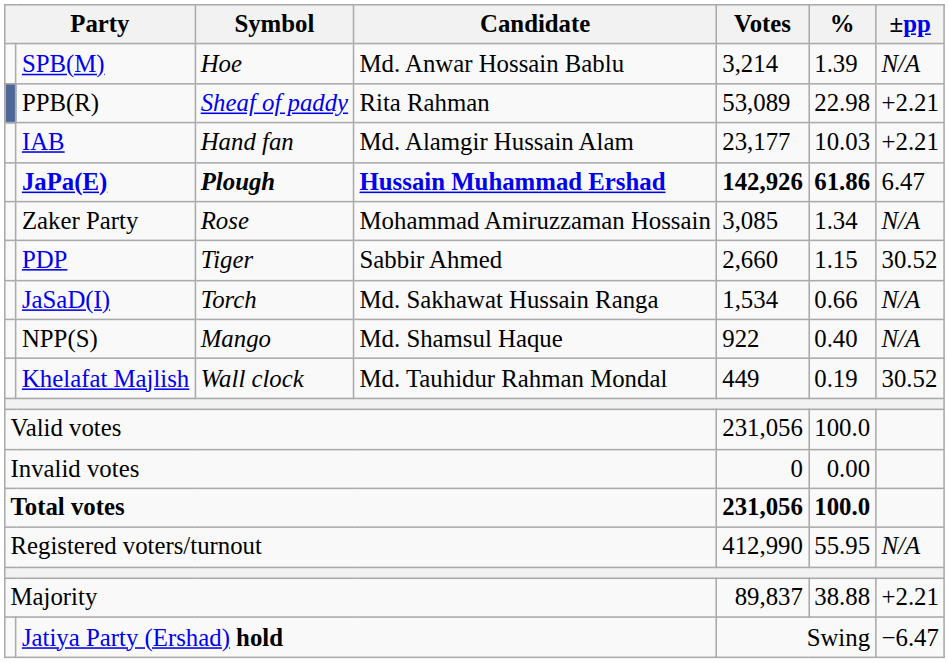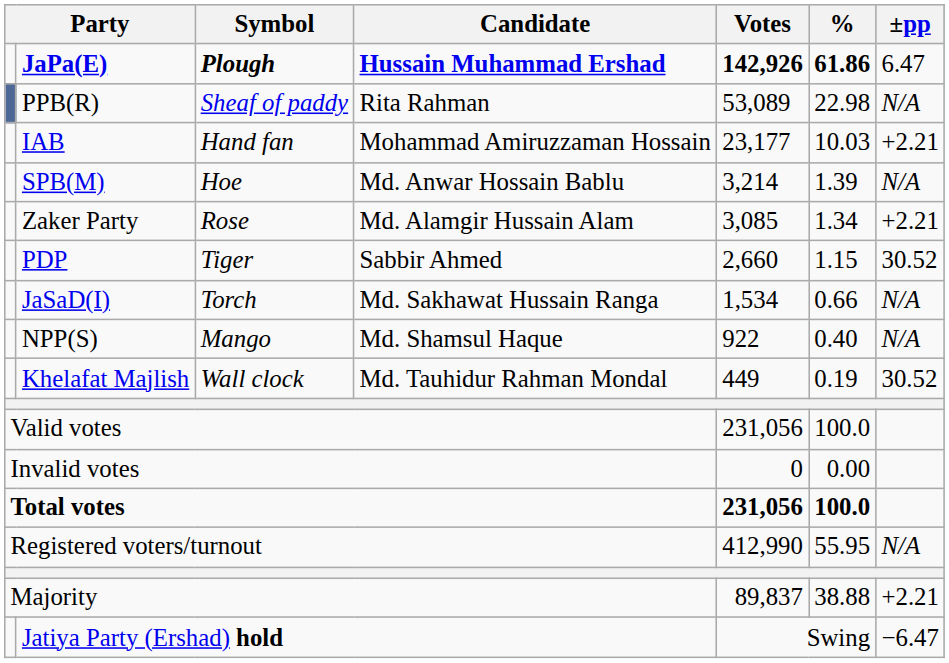 <table class="wikitable defaultleft col5right col6right col7right">
 <tr>
 <th colspan="2">Party</th>
 <th>Symbol</th>
 <th>Candidate</th>
 <th>Votes</th>
 <th>%</th>
 <th>±<a href='#'>pp</a></th>
 </tr>
 <tr>
 <td></td>
+<td><strong><a href='#'>JaPa(E)</a></strong></td>
+<td><strong><em>Plough</em></strong></td>
+<td><strong><a href='#'>Hussain Muhammad Ershad</a></strong></td>
+<td><strong>142,926</strong></td>
+<td><strong>61.86</strong></td>
+<td>6.47</td>
+</tr>
+<tr>
+<td style= "background:#4d6797"></td>
+<td>PPB(R)</td>
+<td><em><a href='#'>Sheaf of paddy</a></em></td>
+<td>Rita Rahman</td>
+<td>53,089</td>
+<td>22.98</td>
+<td><em>N/A</em></td>
+</tr>
+<tr>
+<td></td>
+<td><a href='#'>IAB</a></td>
+<td><em>Hand fan</em></td>
+<td>Mohammad Amiruzzaman Hossain</td>
+<td>23,177</td>
+<td>10.03</td>
+<td style= "text-align:right">+2.21</td>
+</tr>
+<tr>
+<td></td>
 <td><a href='#'>SPB(M)</a></td>
 <td><em>Hoe</em></td>
 <td>Md. Anwar Hossain Bablu</td>
 <td>3,214</td>
 <td>1.39</td>
 <td><em>N/A</em></td>
 </tr>
 <tr>
-<td style= "background:#4d6797"></td>
-<td>PPB(R)</td>
-<td><em><a href='#'>Sheaf of paddy</a></em></td>
-<td>Rita Rahman</td>
-<td>53,089</td>
-<td>22.98</td>
-<td style= "text-align:right">+2.21</td>
-</tr>
-<tr>
-<td></td>
-<td><a href='#'>IAB</a></td>
-<td><em>Hand fan</em></td>
-<td>Md. Alamgir Hussain Alam</td>
-<td>23,177</td>
-<td>10.03</td>
-<td style= "text-align:right">+2.21</td>
-</tr>
-<tr>
-<td></td>
-<td><strong><a href='#'>JaPa(E)</a></strong></td>
-<td><strong><em>Plough</em></strong></td>
-<td><strong><a href='#'>Hussain Muhammad Ershad</a></strong></td>
-<td><strong>142,926</strong></td>
-<td><strong>61.86</strong></td>
-<td>6.47</td>
-</tr>
-<tr>
 <td></td>
 <td>Zaker Party</td>
 <td><em>Rose</em></td>
-<td>Mohammad Amiruzzaman Hossain</td>
+<td>Md. Alamgir Hussain Alam</td>
 <td>3,085</td>
 <td>1.34</td>
-<td><em>N/A</em></td>
+<td style= "text-align:right">+2.21</td>
 </tr>
 <tr>
 <td></td>
 <td><a href='#'>PDP</a></td>
 <td><em>Tiger</em></td>
 <td>Sabbir Ahmed</td>
 <td>2,660</td>
 <td>1.15</td>
 <td>30.52</td>
 </tr>
 <tr>
 <td></td>
 <td><a href='#'>JaSaD(I)</a></td>
 <td><em>Torch</em></td>
 <td>Md. Sakhawat Hussain Ranga</td>
 <td>1,534</td>
 <td>0.66</td>
 <td><em>N/A</em></td>
 </tr>
 <tr>
 <td></td>
 <td>NPP(S)</td>
 <td><em>Mango</em></td>
 <td>Md. Shamsul Haque</td>
 <td>922</td>
 <td>0.40</td>
 <td><em>N/A</em></td>
 </tr>
 <tr>
 <td></td>
 <td><a href='#'>Khelafat Majlish</a></td>
 <td><em>Wall clock</em></td>
 <td>Md. Tauhidur Rahman Mondal</td>
 <td>449</td>
 <td>0.19</td>
 <td>30.52</td>
 </tr>
 <tr>
 <th colspan="7"></th>
 </tr>
 <tr>
 <td colspan="4">Valid votes</td>
 <td style= "text-align:right">231,056</td>
 <td style= "text-align:right">100.0</td>
 <td style= "text-align:right"></td>
 </tr>
 <tr>
 <td colspan="4">Invalid votes</td>
 <td style= "text-align:right">0</td>
 <td style= "text-align:right">0.00</td>
 <td style= "text-align:right"></td>
 </tr>
 <tr>
 <td colspan="4"><strong>Total votes</strong></td>
 <td style= "text-align:right"><strong>231,056</strong></td>
 <td style= "text-align:right"><strong>100.0</strong></td>
 <td style= "text-align:right"></td>
 </tr>
 <tr>
 <td colspan="4">Registered voters/turnout</td>
 <td style= "text-align:right">412,990</td>
 <td style= "text-align:right">55.95</td>
 <td><em>N/A</em></td>
 </tr>
 <tr>
 <th colspan="7"></th>
 </tr>
 <tr>
 <td colspan="4">Majority</td>
 <td style= "text-align:right">89,837</td>
 <td style= "text-align:right">38.88</td>
 <td style= "text-align:right">+2.21</td>
 </tr>
 <tr>
 <td></td>
 <td colspan="3"><a href='#'>Jatiya Party (Ershad)</a>  <strong>hold</strong></td>
 <td style= "text-align:right" colspan="2">Swing</td>
 <td style= "text-align:right">−6.47</td>
 </tr>
 </table>
